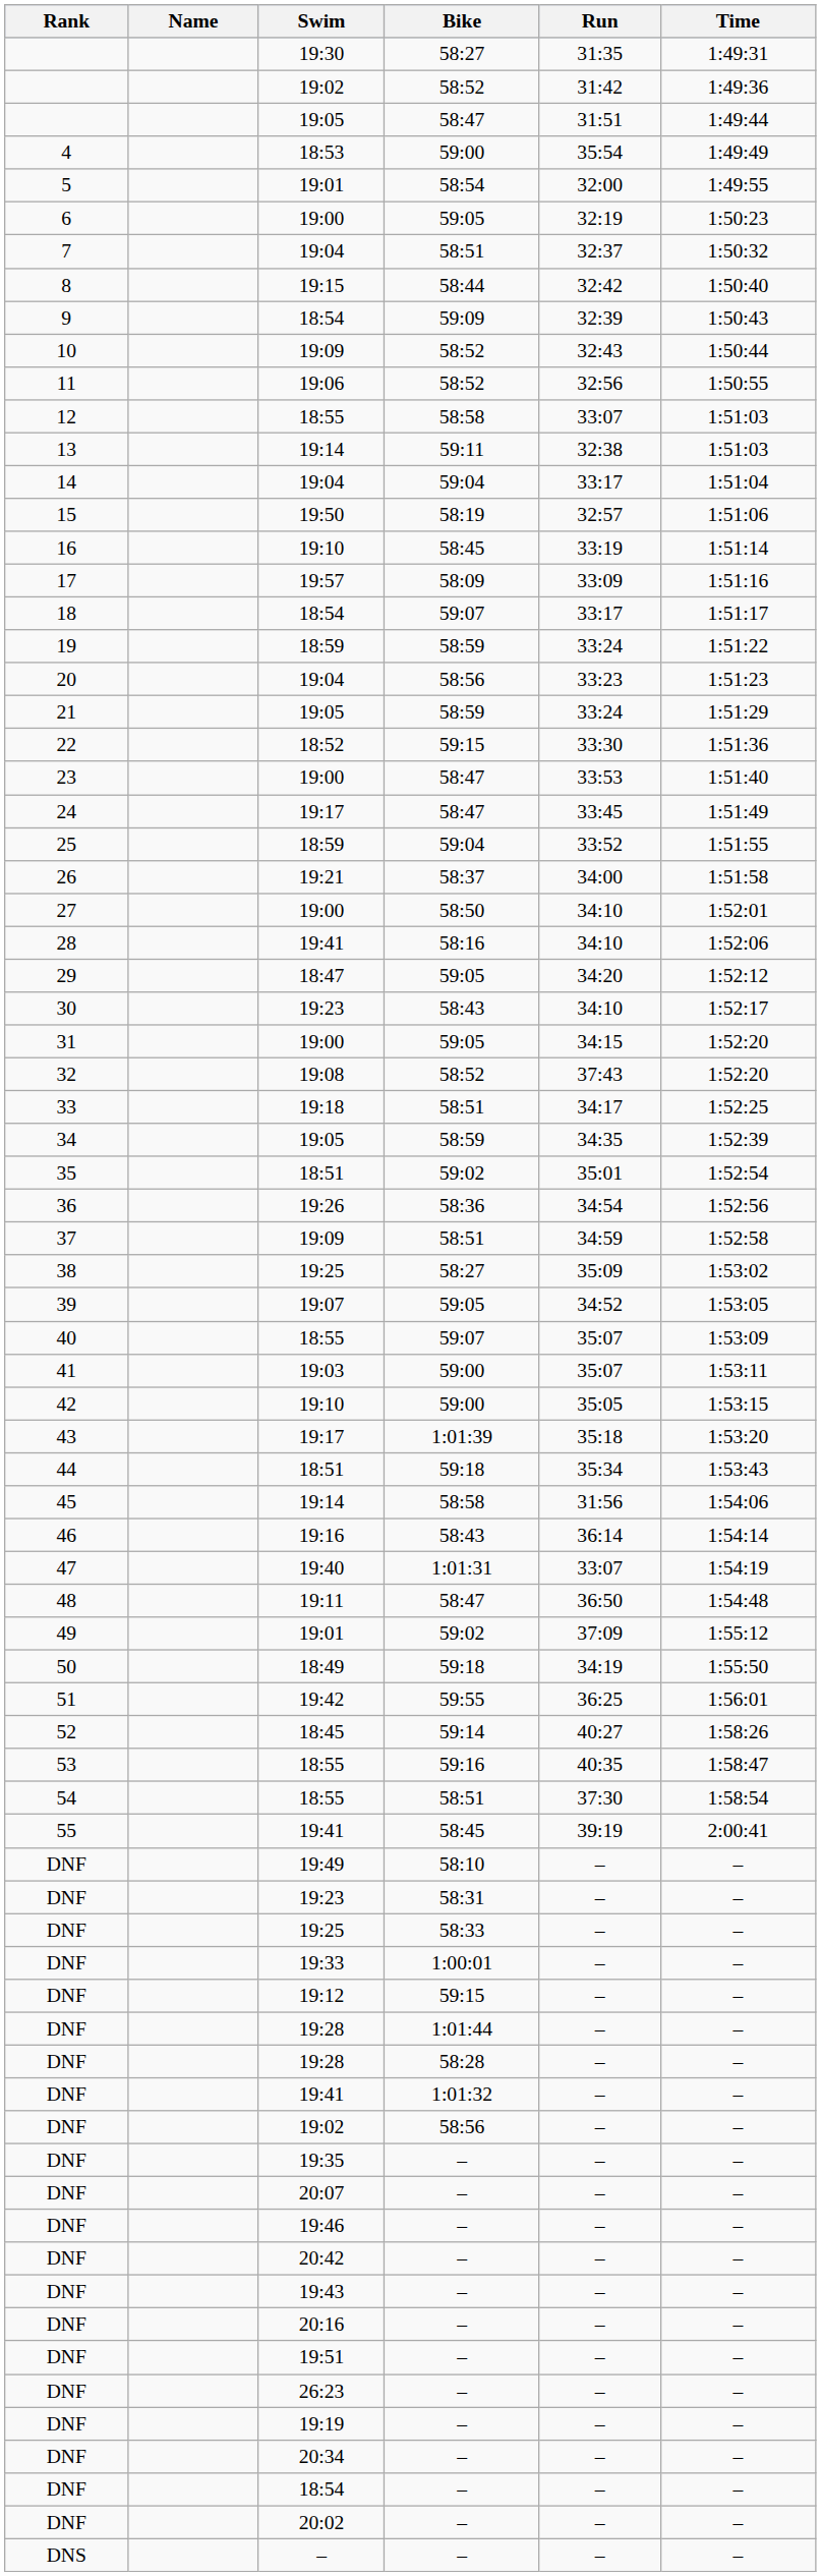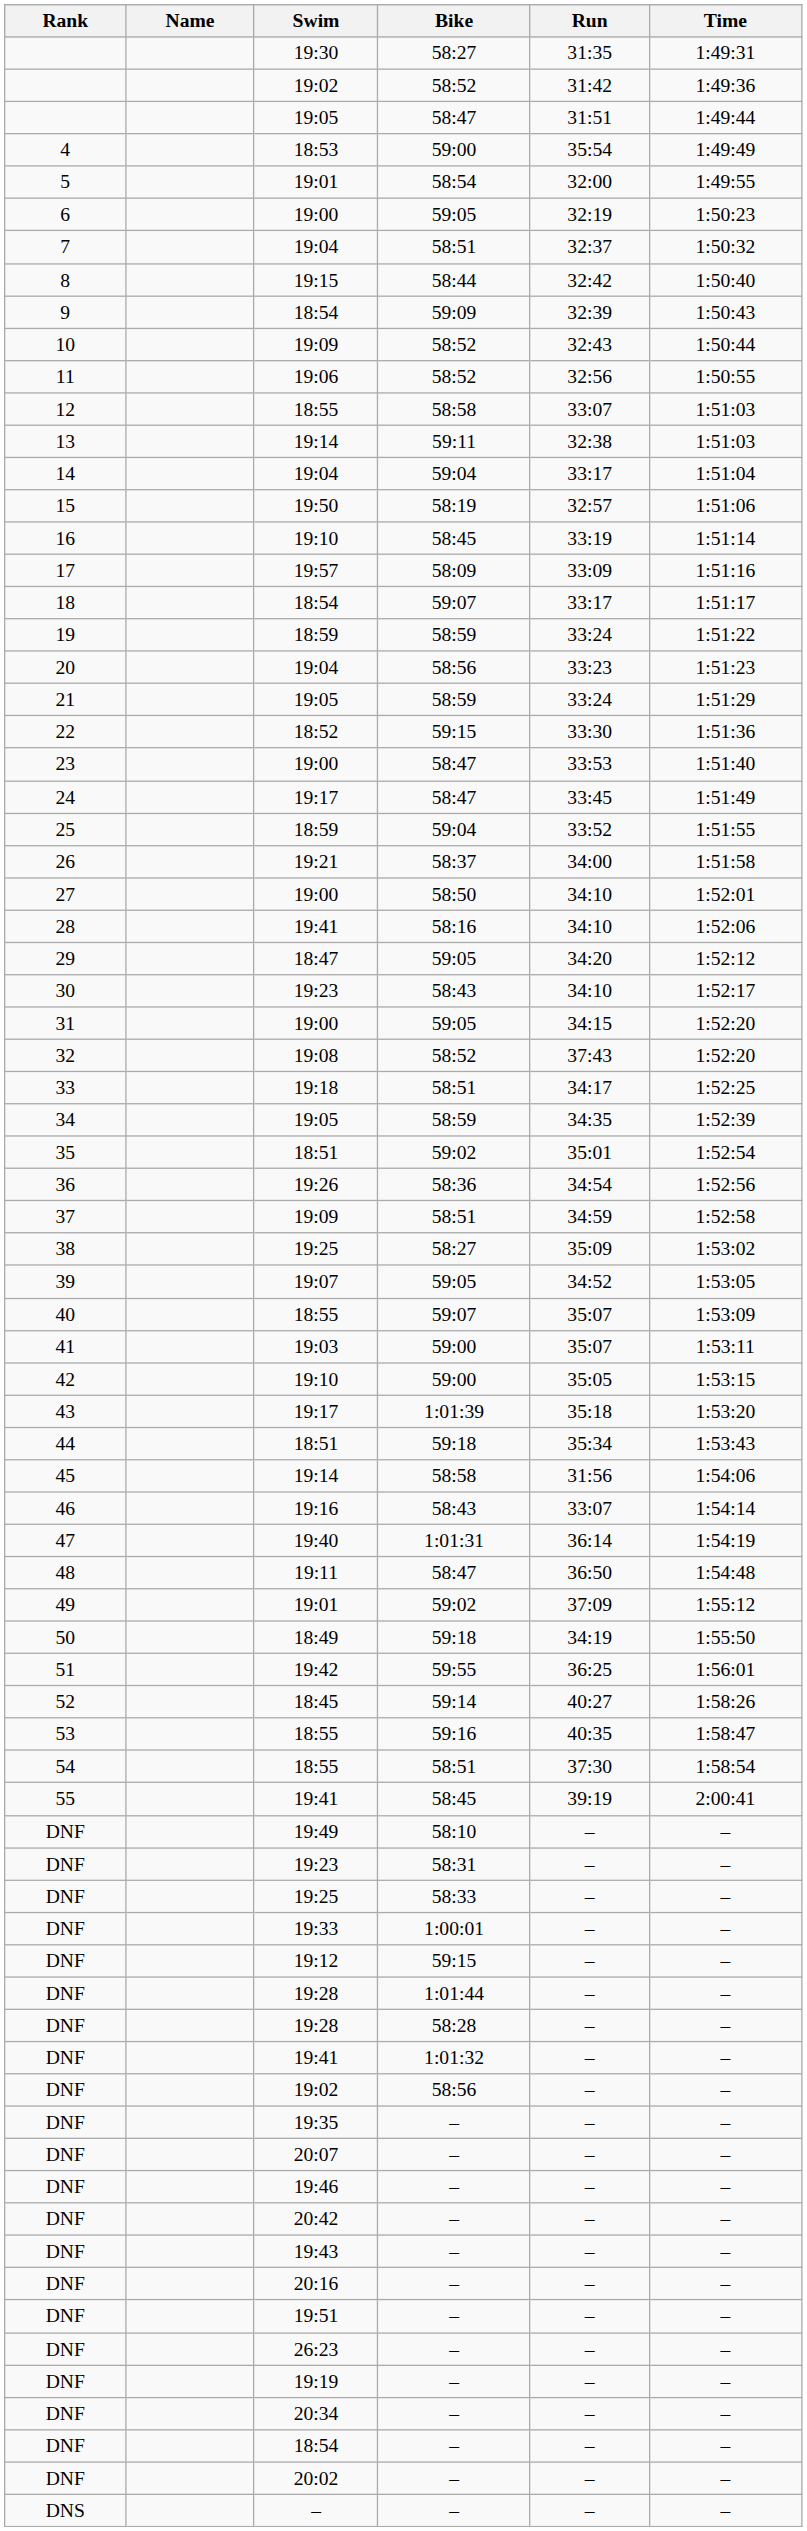 <table class="wikitable sortable" style="font-size:95%" width="70%">
 <tr bgcolor="lightsteelblue">
 <th>Rank</th>
 <th>Name</th>
 <th>Swim</th>
 <th>Bike</th>
 <th>Run</th>
 <th>Time</th>
 </tr>
 <tr align="center">
 <td></td>
 <td align="left"><strong></strong></td>
 <td>19:30</td>
 <td>58:27</td>
 <td>31:35</td>
 <td>1:49:31</td>
 </tr>
 <tr align="center">
 <td></td>
 <td align="left"></td>
 <td>19:02</td>
 <td>58:52</td>
 <td>31:42</td>
 <td>1:49:36</td>
 </tr>
 <tr align="center">
 <td></td>
 <td align="left"></td>
 <td>19:05</td>
 <td>58:47</td>
 <td>31:51</td>
 <td>1:49:44</td>
 </tr>
 <tr align="center">
 <td>4</td>
 <td align="left"></td>
 <td>18:53</td>
 <td>59:00</td>
 <td>35:54</td>
 <td>1:49:49</td>
 </tr>
 <tr align="center">
 <td>5</td>
 <td align="left"></td>
 <td>19:01</td>
 <td>58:54</td>
 <td>32:00</td>
 <td>1:49:55</td>
 </tr>
 <tr align="center">
 <td>6</td>
 <td align="left"></td>
 <td>19:00</td>
 <td>59:05</td>
 <td>32:19</td>
 <td>1:50:23</td>
 </tr>
 <tr align="center">
 <td>7</td>
 <td align="left"></td>
 <td>19:04</td>
 <td>58:51</td>
 <td>32:37</td>
 <td>1:50:32</td>
 </tr>
 <tr align="center">
 <td>8</td>
 <td align="left"></td>
 <td>19:15</td>
 <td>58:44</td>
 <td>32:42</td>
 <td>1:50:40</td>
 </tr>
 <tr align="center">
 <td>9</td>
 <td align="left"></td>
 <td>18:54</td>
 <td>59:09</td>
 <td>32:39</td>
 <td>1:50:43</td>
 </tr>
 <tr align="center">
 <td>10</td>
 <td align="left"></td>
 <td>19:09</td>
 <td>58:52</td>
 <td>32:43</td>
 <td>1:50:44</td>
 </tr>
 <tr align="center">
 <td>11</td>
 <td align="left"></td>
 <td>19:06</td>
 <td>58:52</td>
 <td>32:56</td>
 <td>1:50:55</td>
 </tr>
 <tr align="center">
 <td>12</td>
 <td align="left"></td>
 <td>18:55</td>
 <td>58:58</td>
 <td>33:07</td>
 <td>1:51:03</td>
 </tr>
 <tr align="center">
 <td>13</td>
 <td align="left"></td>
 <td>19:14</td>
 <td>59:11</td>
 <td>32:38</td>
 <td>1:51:03</td>
 </tr>
 <tr align="center">
 <td>14</td>
 <td align="left"></td>
 <td>19:04</td>
 <td>59:04</td>
 <td>33:17</td>
 <td>1:51:04</td>
 </tr>
 <tr align="center">
 <td>15</td>
 <td align="left"></td>
 <td>19:50</td>
 <td>58:19</td>
 <td>32:57</td>
 <td>1:51:06</td>
 </tr>
 <tr align="center">
 <td>16</td>
 <td align="left"></td>
 <td>19:10</td>
 <td>58:45</td>
 <td>33:19</td>
 <td>1:51:14</td>
 </tr>
 <tr align="center">
 <td>17</td>
 <td align="left"></td>
 <td>19:57</td>
 <td>58:09</td>
 <td>33:09</td>
 <td>1:51:16</td>
 </tr>
 <tr align="center">
 <td>18</td>
 <td align="left"></td>
 <td>18:54</td>
 <td>59:07</td>
 <td>33:17</td>
 <td>1:51:17</td>
 </tr>
 <tr align="center">
 <td>19</td>
 <td align="left"></td>
 <td>18:59</td>
 <td>58:59</td>
 <td>33:24</td>
 <td>1:51:22</td>
 </tr>
 <tr align="center">
 <td>20</td>
 <td align="left"></td>
 <td>19:04</td>
 <td>58:56</td>
 <td>33:23</td>
 <td>1:51:23</td>
 </tr>
 <tr align="center">
 <td>21</td>
 <td align="left"></td>
 <td>19:05</td>
 <td>58:59</td>
 <td>33:24</td>
 <td>1:51:29</td>
 </tr>
 <tr align="center">
 <td>22</td>
 <td align="left"></td>
 <td>18:52</td>
 <td>59:15</td>
 <td>33:30</td>
 <td>1:51:36</td>
 </tr>
 <tr align="center">
 <td>23</td>
 <td align="left"></td>
 <td>19:00</td>
 <td>58:47</td>
 <td>33:53</td>
 <td>1:51:40</td>
 </tr>
 <tr align="center">
 <td>24</td>
 <td align="left"></td>
 <td>19:17</td>
 <td>58:47</td>
 <td>33:45</td>
 <td>1:51:49</td>
 </tr>
 <tr align="center">
 <td>25</td>
 <td align="left"></td>
 <td>18:59</td>
 <td>59:04</td>
 <td>33:52</td>
 <td>1:51:55</td>
 </tr>
 <tr align="center">
 <td>26</td>
 <td align="left"></td>
 <td>19:21</td>
 <td>58:37</td>
 <td>34:00</td>
 <td>1:51:58</td>
 </tr>
 <tr align="center">
 <td>27</td>
 <td align="left"></td>
 <td>19:00</td>
 <td>58:50</td>
 <td>34:10</td>
 <td>1:52:01</td>
 </tr>
 <tr align="center">
 <td>28</td>
 <td align="left"></td>
 <td>19:41</td>
 <td>58:16</td>
 <td>34:10</td>
 <td>1:52:06</td>
 </tr>
 <tr align="center">
 <td>29</td>
 <td align="left"></td>
 <td>18:47</td>
 <td>59:05</td>
 <td>34:20</td>
 <td>1:52:12</td>
 </tr>
 <tr align="center">
 <td>30</td>
 <td align="left"></td>
 <td>19:23</td>
 <td>58:43</td>
 <td>34:10</td>
 <td>1:52:17</td>
 </tr>
 <tr align="center">
 <td>31</td>
 <td align="left"></td>
 <td>19:00</td>
 <td>59:05</td>
 <td>34:15</td>
 <td>1:52:20</td>
 </tr>
 <tr align="center">
 <td>32</td>
 <td align="left"></td>
 <td>19:08</td>
 <td>58:52</td>
 <td>37:43</td>
 <td>1:52:20</td>
 </tr>
 <tr align="center">
 <td>33</td>
 <td align="left"></td>
 <td>19:18</td>
 <td>58:51</td>
 <td>34:17</td>
 <td>1:52:25</td>
 </tr>
 <tr align="center">
 <td>34</td>
 <td align="left"></td>
 <td>19:05</td>
 <td>58:59</td>
 <td>34:35</td>
 <td>1:52:39</td>
 </tr>
 <tr align="center">
 <td>35</td>
 <td align="left"></td>
 <td>18:51</td>
 <td>59:02</td>
 <td>35:01</td>
 <td>1:52:54</td>
 </tr>
 <tr align="center">
 <td>36</td>
 <td align="left"></td>
 <td>19:26</td>
 <td>58:36</td>
 <td>34:54</td>
 <td>1:52:56</td>
 </tr>
 <tr align="center">
 <td>37</td>
 <td align="left"></td>
 <td>19:09</td>
 <td>58:51</td>
 <td>34:59</td>
 <td>1:52:58</td>
 </tr>
 <tr align="center">
 <td>38</td>
 <td align="left"></td>
 <td>19:25</td>
 <td>58:27</td>
 <td>35:09</td>
 <td>1:53:02</td>
 </tr>
 <tr align="center">
 <td>39</td>
 <td align="left"></td>
 <td>19:07</td>
 <td>59:05</td>
 <td>34:52</td>
 <td>1:53:05</td>
 </tr>
 <tr align="center">
 <td>40</td>
 <td align="left"></td>
 <td>18:55</td>
 <td>59:07</td>
 <td>35:07</td>
 <td>1:53:09</td>
 </tr>
 <tr align="center">
 <td>41</td>
 <td align="left"></td>
 <td>19:03</td>
 <td>59:00</td>
 <td>35:07</td>
 <td>1:53:11</td>
 </tr>
 <tr align="center">
 <td>42</td>
 <td align="left"></td>
 <td>19:10</td>
 <td>59:00</td>
 <td>35:05</td>
 <td>1:53:15</td>
 </tr>
 <tr align="center">
 <td>43</td>
 <td align="left"></td>
 <td>19:17</td>
 <td>1:01:39</td>
 <td>35:18</td>
 <td>1:53:20</td>
 </tr>
 <tr align="center">
 <td>44</td>
 <td align="left"></td>
 <td>18:51</td>
 <td>59:18</td>
 <td>35:34</td>
 <td>1:53:43</td>
 </tr>
 <tr align="center">
 <td>45</td>
 <td align="left"></td>
 <td>19:14</td>
 <td>58:58</td>
 <td>31:56</td>
 <td>1:54:06</td>
 </tr>
 <tr align="center">
 <td>46</td>
 <td align="left"></td>
 <td>19:16</td>
 <td>58:43</td>
-<td>36:14</td>
+<td>33:07</td>
 <td>1:54:14</td>
 </tr>
 <tr align="center">
 <td>47</td>
 <td align="left"></td>
 <td>19:40</td>
 <td>1:01:31</td>
-<td>33:07</td>
+<td>36:14</td>
 <td>1:54:19</td>
 </tr>
 <tr align="center">
 <td>48</td>
 <td align="left"></td>
 <td>19:11</td>
 <td>58:47</td>
 <td>36:50</td>
 <td>1:54:48</td>
 </tr>
 <tr align="center">
 <td>49</td>
 <td align="left"></td>
 <td>19:01</td>
 <td>59:02</td>
 <td>37:09</td>
 <td>1:55:12</td>
 </tr>
 <tr align="center">
 <td>50</td>
 <td align="left"></td>
 <td>18:49</td>
 <td>59:18</td>
 <td>34:19</td>
 <td>1:55:50</td>
 </tr>
 <tr align="center">
 <td>51</td>
 <td align="left"></td>
 <td>19:42</td>
 <td>59:55</td>
 <td>36:25</td>
 <td>1:56:01</td>
 </tr>
 <tr align="center">
 <td>52</td>
 <td align="left"></td>
 <td>18:45</td>
 <td>59:14</td>
 <td>40:27</td>
 <td>1:58:26</td>
 </tr>
 <tr align="center">
 <td>53</td>
 <td align="left"></td>
 <td>18:55</td>
 <td>59:16</td>
 <td>40:35</td>
 <td>1:58:47</td>
 </tr>
 <tr align="center">
 <td>54</td>
 <td align="left"></td>
 <td>18:55</td>
 <td>58:51</td>
 <td>37:30</td>
 <td>1:58:54</td>
 </tr>
 <tr align="center">
 <td>55</td>
 <td align="left"></td>
 <td>19:41</td>
 <td>58:45</td>
 <td>39:19</td>
 <td>2:00:41</td>
 </tr>
 <tr align="center">
 <td>DNF</td>
 <td align="left"></td>
 <td>19:49</td>
 <td>58:10</td>
 <td>–</td>
 <td>–</td>
 </tr>
 <tr align="center">
 <td>DNF</td>
 <td align="left"></td>
 <td>19:23</td>
 <td>58:31</td>
 <td>–</td>
 <td>–</td>
 </tr>
 <tr align="center">
 <td>DNF</td>
 <td align="left"></td>
 <td>19:25</td>
 <td>58:33</td>
 <td>–</td>
 <td>–</td>
 </tr>
 <tr align="center">
 <td>DNF</td>
 <td align="left"></td>
 <td>19:33</td>
 <td>1:00:01</td>
 <td>–</td>
 <td>–</td>
 </tr>
 <tr align="center">
 <td>DNF</td>
 <td align="left"></td>
 <td>19:12</td>
 <td>59:15</td>
 <td>–</td>
 <td>–</td>
 </tr>
 <tr align="center">
 <td>DNF</td>
 <td align="left"></td>
 <td>19:28</td>
 <td>1:01:44</td>
 <td>–</td>
 <td>–</td>
 </tr>
 <tr align="center">
 <td>DNF</td>
 <td align="left"></td>
 <td>19:28</td>
 <td>58:28</td>
 <td>–</td>
 <td>–</td>
 </tr>
 <tr align="center">
 <td>DNF</td>
 <td align="left"></td>
 <td>19:41</td>
 <td>1:01:32</td>
 <td>–</td>
 <td>–</td>
 </tr>
 <tr align="center">
 <td>DNF</td>
 <td align="left"></td>
 <td>19:02</td>
 <td>58:56</td>
 <td>–</td>
 <td>–</td>
 </tr>
 <tr align="center">
 <td>DNF</td>
 <td align="left"></td>
 <td>19:35</td>
 <td>–</td>
 <td>–</td>
 <td>–</td>
 </tr>
 <tr align="center">
 <td>DNF</td>
 <td align="left"></td>
 <td>20:07</td>
 <td>–</td>
 <td>–</td>
 <td>–</td>
 </tr>
 <tr align="center">
 <td>DNF</td>
 <td align="left"></td>
 <td>19:46</td>
 <td>–</td>
 <td>–</td>
 <td>–</td>
 </tr>
 <tr align="center">
 <td>DNF</td>
 <td align="left"></td>
 <td>20:42</td>
 <td>–</td>
 <td>–</td>
 <td>–</td>
 </tr>
 <tr align="center">
 <td>DNF</td>
 <td align="left"></td>
 <td>19:43</td>
 <td>–</td>
 <td>–</td>
 <td>–</td>
 </tr>
 <tr align="center">
 <td>DNF</td>
 <td align="left"></td>
 <td>20:16</td>
 <td>–</td>
 <td>–</td>
 <td>–</td>
 </tr>
 <tr align="center">
 <td>DNF</td>
 <td align="left"></td>
 <td>19:51</td>
 <td>–</td>
 <td>–</td>
 <td>–</td>
 </tr>
 <tr align="center">
 <td>DNF</td>
 <td align="left"></td>
 <td>26:23</td>
 <td>–</td>
 <td>–</td>
 <td>–</td>
 </tr>
 <tr align="center">
 <td>DNF</td>
 <td align="left"></td>
 <td>19:19</td>
 <td>–</td>
 <td>–</td>
 <td>–</td>
 </tr>
 <tr align="center">
 <td>DNF</td>
 <td align="left"></td>
 <td>20:34</td>
 <td>–</td>
 <td>–</td>
 <td>–</td>
 </tr>
 <tr align="center">
 <td>DNF</td>
 <td align="left"></td>
 <td>18:54</td>
 <td>–</td>
 <td>–</td>
 <td>–</td>
 </tr>
 <tr align="center">
 <td>DNF</td>
 <td align="left"></td>
 <td>20:02</td>
 <td>–</td>
 <td>–</td>
 <td>–</td>
 </tr>
 <tr align="center">
 <td>DNS</td>
 <td align="left"></td>
 <td>–</td>
 <td>–</td>
 <td>–</td>
 <td>–</td>
 </tr>
 </table>
